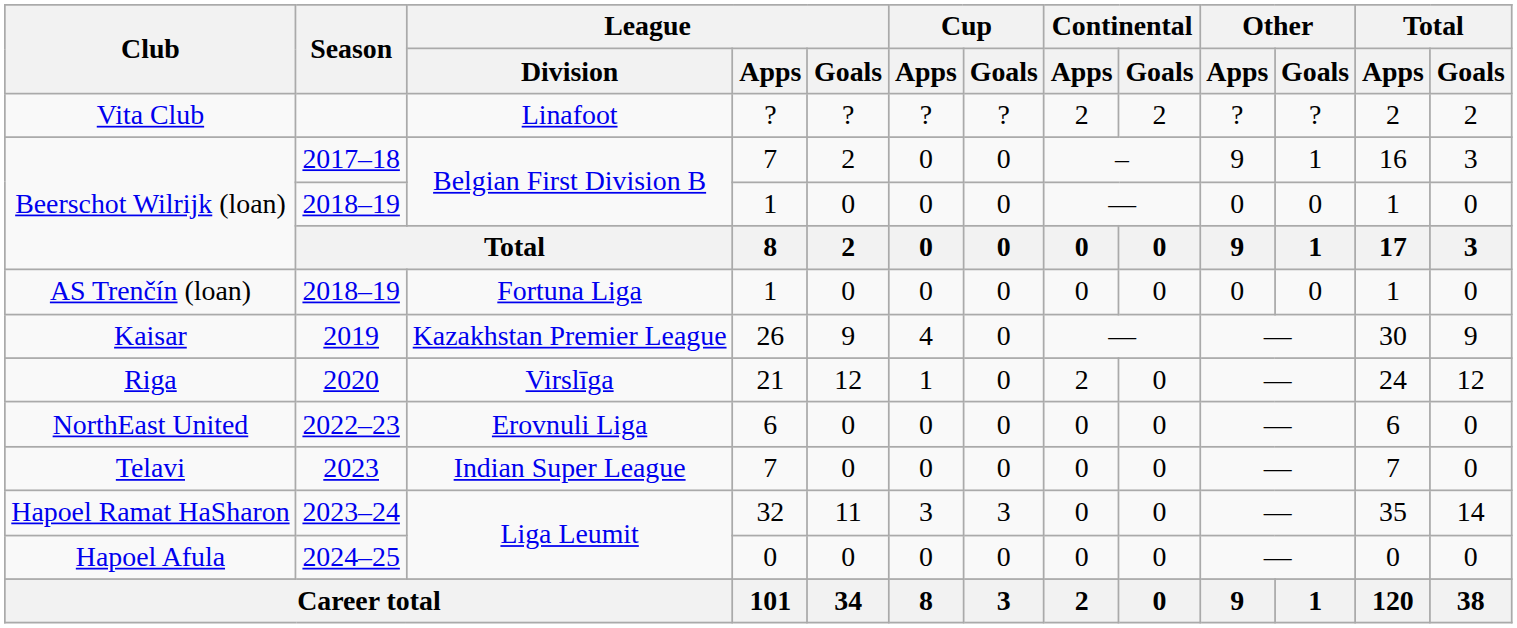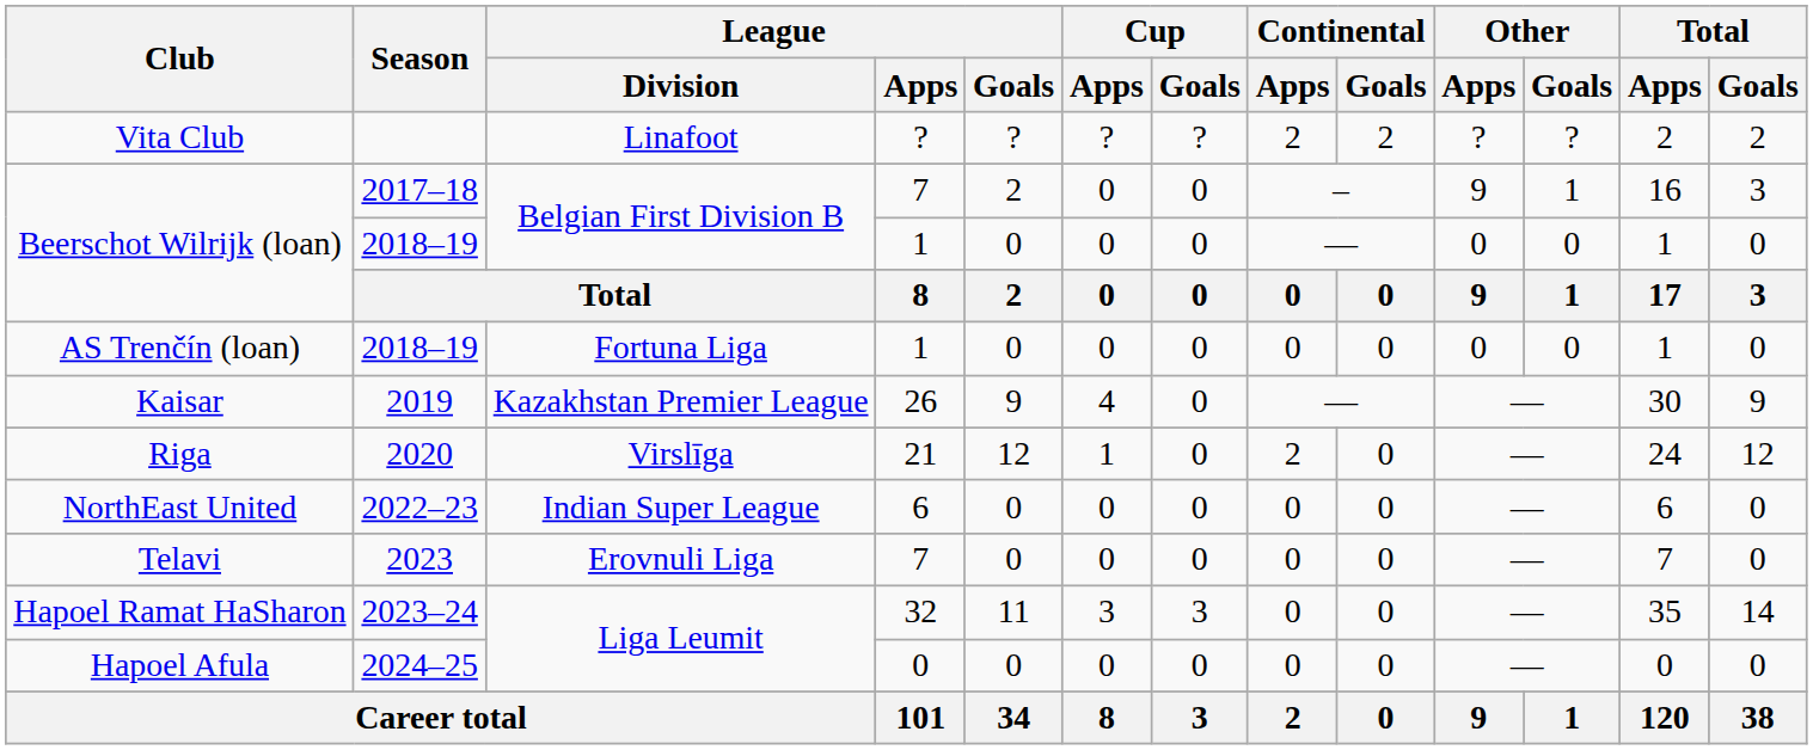 <table class="wikitable" style="text-align: center">
 <tr>
 <th rowspan="2">Club</th>
 <th rowspan="2">Season</th>
 <th colspan="3">League</th>
 <th colspan="2">Cup</th>
 <th colspan="2">Continental</th>
 <th colspan="2">Other</th>
 <th colspan="2">Total</th>
 </tr>
 <tr>
 <th>Division</th>
 <th>Apps</th>
 <th>Goals</th>
 <th>Apps</th>
 <th>Goals</th>
 <th>Apps</th>
 <th>Goals</th>
 <th>Apps</th>
 <th>Goals</th>
 <th>Apps</th>
 <th>Goals</th>
 </tr>
 <tr>
 <td><a href='#'>Vita Club</a></td>
 <td></td>
 <td><a href='#'>Linafoot</a></td>
 <td>?</td>
 <td>?</td>
 <td>?</td>
 <td>?</td>
 <td>2</td>
 <td>2</td>
 <td>?</td>
 <td>?</td>
 <td>2</td>
 <td>2</td>
 </tr>
 <tr>
 <td rowspan="3"><a href='#'>Beerschot Wilrijk</a> (loan)</td>
 <td><a href='#'>2017–18</a></td>
 <td rowspan="2"><a href='#'>Belgian First Division B</a></td>
 <td>7</td>
 <td>2</td>
 <td>0</td>
 <td>0</td>
 <td colspan="2">–</td>
 <td>9</td>
 <td>1</td>
 <td>16</td>
 <td>3</td>
 </tr>
 <tr>
 <td><a href='#'>2018–19</a></td>
 <td>1</td>
 <td>0</td>
 <td>0</td>
 <td>0</td>
 <td colspan="2">—</td>
 <td>0</td>
 <td>0</td>
 <td>1</td>
 <td>0</td>
 </tr>
 <tr>
 <th colspan=2>Total</th>
 <th>8</th>
 <th>2</th>
 <th>0</th>
 <th>0</th>
 <th>0</th>
 <th>0</th>
 <th>9</th>
 <th>1</th>
 <th>17</th>
 <th>3</th>
 </tr>
 <tr>
 <td><a href='#'>AS Trenčín</a> (loan)</td>
 <td><a href='#'>2018–19</a></td>
 <td><a href='#'>Fortuna Liga</a></td>
 <td>1</td>
 <td>0</td>
 <td>0</td>
 <td>0</td>
 <td>0</td>
 <td>0</td>
 <td>0</td>
 <td>0</td>
 <td>1</td>
 <td>0</td>
 </tr>
 <tr>
 <td><a href='#'>Kaisar</a></td>
 <td><a href='#'>2019</a></td>
 <td><a href='#'>Kazakhstan Premier League</a></td>
 <td>26</td>
 <td>9</td>
 <td>4</td>
 <td>0</td>
 <td colspan="2">—</td>
 <td colspan="2">—</td>
 <td>30</td>
 <td>9</td>
 </tr>
 <tr>
 <td><a href='#'>Riga</a></td>
 <td><a href='#'>2020</a></td>
 <td><a href='#'>Virslīga</a></td>
 <td>21</td>
 <td>12</td>
 <td>1</td>
 <td>0</td>
 <td>2</td>
 <td>0</td>
 <td colspan="2">—</td>
 <td>24</td>
 <td>12</td>
 </tr>
 <tr>
 <td><a href='#'>NorthEast United</a></td>
 <td><a href='#'>2022–23</a></td>
-<td><a href='#'>Erovnuli Liga</a></td>
+<td><a href='#'>Indian Super League</a></td>
 <td>6</td>
 <td>0</td>
 <td>0</td>
 <td>0</td>
 <td>0</td>
 <td>0</td>
 <td colspan="2">—</td>
 <td>6</td>
 <td>0</td>
 </tr>
 <tr>
 <td><a href='#'>Telavi</a></td>
 <td><a href='#'>2023</a></td>
-<td><a href='#'>Indian Super League</a></td>
+<td><a href='#'>Erovnuli Liga</a></td>
 <td>7</td>
 <td>0</td>
 <td>0</td>
 <td>0</td>
 <td>0</td>
 <td>0</td>
 <td colspan="2">—</td>
 <td>7</td>
 <td>0</td>
 </tr>
 <tr>
 <td><a href='#'>Hapoel Ramat HaSharon</a></td>
 <td><a href='#'>2023–24</a></td>
 <td rowspan="2"><a href='#'>Liga Leumit</a></td>
 <td>32</td>
 <td>11</td>
 <td>3</td>
 <td>3</td>
 <td>0</td>
 <td>0</td>
 <td colspan="2">—</td>
 <td>35</td>
 <td>14</td>
 </tr>
 <tr>
 <td><a href='#'>Hapoel Afula</a></td>
 <td><a href='#'>2024–25</a></td>
 <td>0</td>
 <td>0</td>
 <td>0</td>
 <td>0</td>
 <td>0</td>
 <td>0</td>
 <td colspan="2">—</td>
 <td>0</td>
 <td>0</td>
 </tr>
 <tr>
 <th colspan=3>Career total</th>
 <th>101</th>
 <th>34</th>
 <th>8</th>
 <th>3</th>
 <th>2</th>
 <th>0</th>
 <th>9</th>
 <th>1</th>
 <th>120</th>
 <th>38</th>
 </tr>
 </table>
